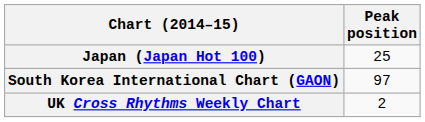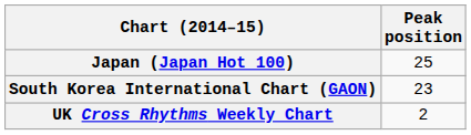 <table class="wikitable sortable plainrowheaders" style="text-align:center">
 <tr>
 <th scope="col">Chart (2014–15)</th>
 <th scope="col">Peak<br> position</th>
 </tr>
 <tr>
 <th scope="row">Japan (<a href='#'>Japan Hot 100</a>)</th>
 <td>25</td>
 </tr>
 <tr>
 <th scope="row">South Korea International Chart (<a href='#'>GAON</a>)</th>
-<td>97</td>
+<td>23</td>
 </tr>
 <tr>
 <th scope="row">UK <a href='#'><em> Cross Rhythms</em> Weekly Chart</a></th>
 <td>2</td>
 </tr>
 </table>
